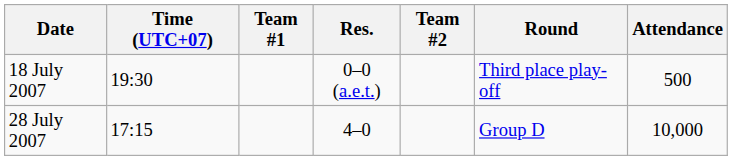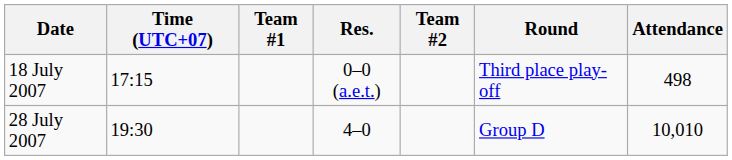 <table class="wikitable" style="text-align:left; width:100%;">
 <tr>
 <th>Date</th>
 <th>Time (<a href='#'>UTC+07</a>)</th>
 <th>Team #1</th>
 <th>Res.</th>
 <th>Team #2</th>
 <th>Round</th>
 <th>Attendance</th>
 </tr>
 <tr>
 <td>18 July 2007</td>
-<td>19:30</td>
+<td>17:15</td>
 <td><strong></strong></td>
 <td style="text-align:center;">0–0 (<a href='#'>a.e.t.</a>)<br></td>
 <td></td>
 <td><a href='#'>Third place play-off</a></td>
-<td style="text-align:center;">500</td>
+<td style="text-align:center;">498</td>
 </tr>
 <tr>
 <td>28 July 2007</td>
-<td>17:15</td>
+<td>19:30</td>
 <td><strong></strong></td>
 <td style="text-align:center;">4–0</td>
 <td></td>
 <td><a href='#'>Group D</a></td>
-<td style="text-align:center;">10,000</td>
+<td style="text-align:center;">10,010</td>
 </tr>
 </table>
